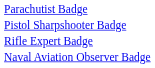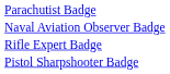 <table>
 <tr>
 <td></td>
 <td><a href='#'>Parachutist Badge</a></td>
 </tr>
 <tr>
 <td></td>
-<td><a href='#'>Pistol Sharpshooter Badge</a></td>
+<td><a href='#'>Naval Aviation Observer Badge</a></td>
 </tr>
 <tr>
 <td></td>
 <td><a href='#'>Rifle Expert Badge</a></td>
 </tr>
 <tr>
 <td></td>
-<td><a href='#'>Naval Aviation Observer Badge</a></td>
+<td><a href='#'>Pistol Sharpshooter Badge</a></td>
 </tr>
 </table>
